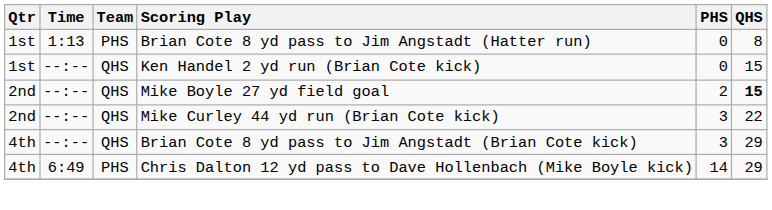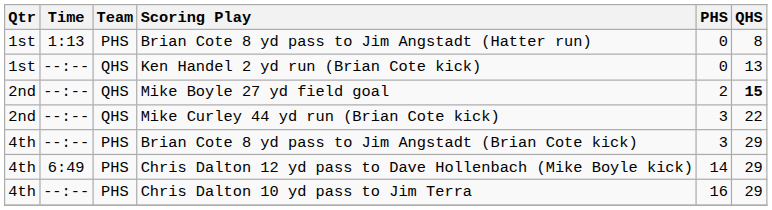 <table class="wikitable">
 <tr>
 <th style="text-align: center;">Qtr</th>
 <th style="text-align: center;">Time</th>
 <th style="text-align: center;">Team</th>
 <th style="text-align: left;">Scoring Play</th>
 <th style="text-align: right;">PHS</th>
 <th style="text-align: right;">QHS</th>
 </tr>
 <tr>
 <td style="text-align: center;">1st</td>
 <td style="text-align: center;">1:13</td>
 <td style="text-align: center;">PHS</td>
 <td style="text-align: left;">Brian Cote 8 yd pass to Jim Angstadt (Hatter run)</td>
 <td style="text-align: right;">0</td>
 <td style="text-align: right;">8</td>
 </tr>
 <tr>
 <td style="text-align: center;">1st</td>
 <td style="text-align: center;">--:--</td>
 <td style="text-align: center;">QHS</td>
 <td style="text-align: left;">Ken Handel 2 yd run (Brian Cote kick)</td>
 <td style="text-align: right;">0</td>
-<td style="text-align: right;">15</td>
+<td style="text-align: right;">13</td>
 </tr>
 <tr>
 <td style="text-align: center;">2nd</td>
 <td style="text-align: center;">--:--</td>
 <td style="text-align: center;">QHS</td>
 <td style="text-align: left;">Mike Boyle 27 yd field goal</td>
 <td style="text-align: right;">2</td>
 <td style="text-align: right;"><strong>15</strong></td>
 </tr>
 <tr>
 <td style="text-align: center;">2nd</td>
 <td style="text-align: center;">--:--</td>
 <td style="text-align: center;">QHS</td>
 <td style="text-align: left;">Mike Curley 44 yd run (Brian Cote kick)</td>
 <td style="text-align: right;">3</td>
 <td style="text-align: right;">22</td>
 </tr>
 <tr>
 <td style="text-align: center;">4th</td>
 <td style="text-align: center;">--:--</td>
-<td style="text-align: center;">QHS</td>
+<td style="text-align: center;">PHS</td>
 <td style="text-align: left;">Brian Cote 8 yd pass to Jim Angstadt (Brian Cote kick)</td>
 <td style="text-align: right;">3</td>
 <td style="text-align: right;">29</td>
 </tr>
 <tr>
 <td style="text-align: center;">4th</td>
 <td style="text-align: center;">6:49</td>
 <td style="text-align: center;">PHS</td>
 <td style="text-align: left;">Chris Dalton 12 yd pass to Dave Hollenbach (Mike Boyle kick)</td>
 <td style="text-align: right;">14</td>
 <td style="text-align: right;">29</td>
 </tr>
 <tr>
+<td style="text-align: center;">4th</td>
+<td style="text-align: center;">--:--</td>
+<td style="text-align: center;">PHS</td>
+<td style="text-align: left;">Chris Dalton 10 yd pass to Jim Terra</td>
+<td style="text-align: right;">16</td>
+<td style="text-align: right;">29</td>
+</tr>
+<tr>
 </tr>
 </table>
